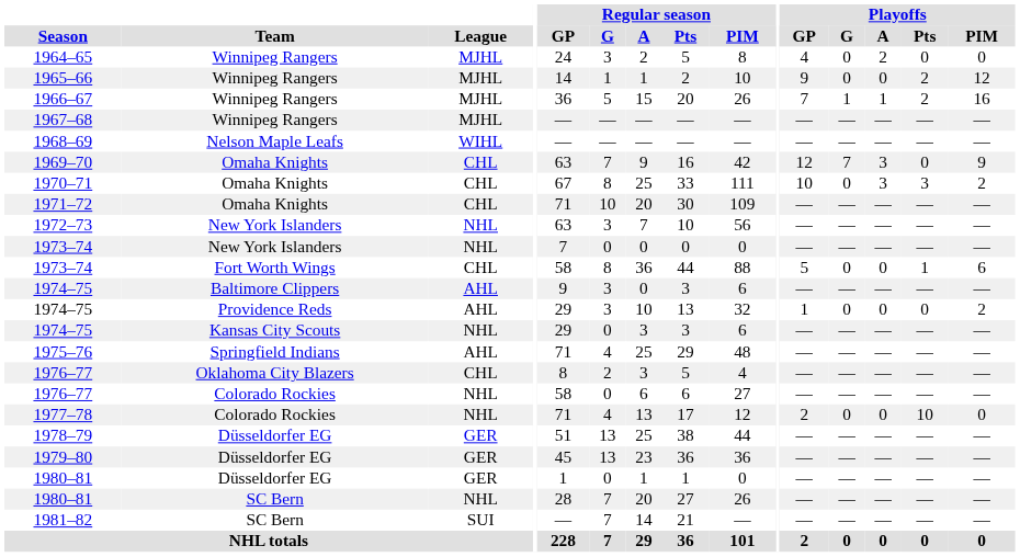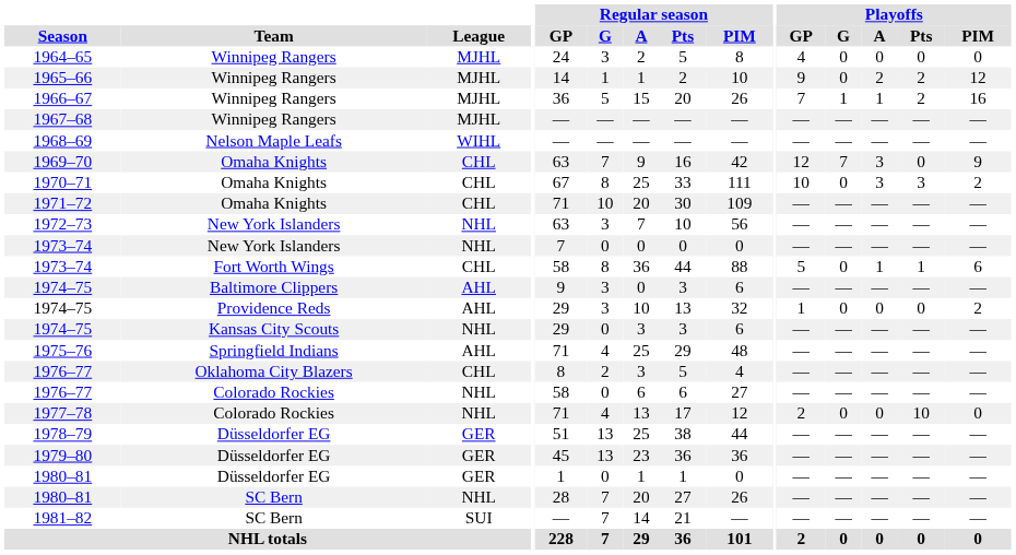 <table border="0" cellpadding="1" cellspacing="0" style="text-align:center; width:60em">
 <tr bgcolor="#e0e0e0">
 <th colspan="3" bgcolor="#ffffff"></th>
 <th rowspan="100" bgcolor="#ffffff"></th>
 <th colspan="5"><a href='#'>Regular season</a></th>
 <th rowspan="100" bgcolor="#ffffff"></th>
 <th colspan="5"><a href='#'>Playoffs</a></th>
 </tr>
 <tr bgcolor="#e0e0e0">
 <th><a href='#'>Season</a></th>
 <th>Team</th>
 <th>League</th>
 <th>GP</th>
 <th><a href='#'>G</a></th>
 <th><a href='#'>A</a></th>
 <th><a href='#'>Pts</a></th>
 <th><a href='#'>PIM</a></th>
 <th>GP</th>
 <th>G</th>
 <th>A</th>
 <th>Pts</th>
 <th>PIM</th>
 </tr>
 <tr>
 <td><a href='#'>1964–65</a></td>
 <td><a href='#'>Winnipeg Rangers</a></td>
 <td><a href='#'>MJHL</a></td>
 <td>24</td>
 <td>3</td>
 <td>2</td>
 <td>5</td>
 <td>8</td>
 <td>4</td>
 <td>0</td>
-<td>2</td>
+<td>0</td>
 <td>0</td>
 <td>0</td>
 </tr>
 <tr bgcolor="#f0f0f0">
 <td><a href='#'>1965–66</a></td>
 <td>Winnipeg Rangers</td>
 <td>MJHL</td>
 <td>14</td>
 <td>1</td>
 <td>1</td>
 <td>2</td>
 <td>10</td>
 <td>9</td>
 <td>0</td>
-<td>0</td>
+<td>2</td>
 <td>2</td>
 <td>12</td>
 </tr>
 <tr>
 <td><a href='#'>1966–67</a></td>
 <td>Winnipeg Rangers</td>
 <td>MJHL</td>
 <td>36</td>
 <td>5</td>
 <td>15</td>
 <td>20</td>
 <td>26</td>
 <td>7</td>
 <td>1</td>
 <td>1</td>
 <td>2</td>
 <td>16</td>
 </tr>
 <tr bgcolor="#f0f0f0">
 <td><a href='#'>1967–68</a></td>
 <td>Winnipeg Rangers</td>
 <td>MJHL</td>
 <td>—</td>
 <td>—</td>
 <td>—</td>
 <td>—</td>
 <td>—</td>
 <td>—</td>
 <td>—</td>
 <td>—</td>
 <td>—</td>
 <td>—</td>
 </tr>
 <tr>
 <td><a href='#'>1968–69</a></td>
 <td><a href='#'>Nelson Maple Leafs</a></td>
 <td><a href='#'>WIHL</a></td>
 <td>—</td>
 <td>—</td>
 <td>—</td>
 <td>—</td>
 <td>—</td>
 <td>—</td>
 <td>—</td>
 <td>—</td>
 <td>—</td>
 <td>—</td>
 </tr>
 <tr bgcolor="#f0f0f0">
 <td><a href='#'>1969–70</a></td>
 <td><a href='#'>Omaha Knights</a></td>
 <td><a href='#'>CHL</a></td>
 <td>63</td>
 <td>7</td>
 <td>9</td>
 <td>16</td>
 <td>42</td>
 <td>12</td>
 <td>7</td>
 <td>3</td>
 <td>0</td>
 <td>9</td>
 </tr>
 <tr>
 <td><a href='#'>1970–71</a></td>
 <td>Omaha Knights</td>
 <td>CHL</td>
 <td>67</td>
 <td>8</td>
 <td>25</td>
 <td>33</td>
 <td>111</td>
 <td>10</td>
 <td>0</td>
 <td>3</td>
 <td>3</td>
 <td>2</td>
 </tr>
 <tr bgcolor="#f0f0f0">
 <td><a href='#'>1971–72</a></td>
 <td>Omaha Knights</td>
 <td>CHL</td>
 <td>71</td>
 <td>10</td>
 <td>20</td>
 <td>30</td>
 <td>109</td>
 <td>—</td>
 <td>—</td>
 <td>—</td>
 <td>—</td>
 <td>—</td>
 </tr>
 <tr>
 <td><a href='#'>1972–73</a></td>
 <td><a href='#'>New York Islanders</a></td>
 <td><a href='#'>NHL</a></td>
 <td>63</td>
 <td>3</td>
 <td>7</td>
 <td>10</td>
 <td>56</td>
 <td>—</td>
 <td>—</td>
 <td>—</td>
 <td>—</td>
 <td>—</td>
 </tr>
 <tr bgcolor="#f0f0f0">
 <td><a href='#'>1973–74</a></td>
 <td>New York Islanders</td>
 <td>NHL</td>
 <td>7</td>
 <td>0</td>
 <td>0</td>
 <td>0</td>
 <td>0</td>
 <td>—</td>
 <td>—</td>
 <td>—</td>
 <td>—</td>
 <td>—</td>
 </tr>
 <tr>
 <td><a href='#'>1973–74</a></td>
 <td><a href='#'>Fort Worth Wings</a></td>
 <td>CHL</td>
 <td>58</td>
 <td>8</td>
 <td>36</td>
 <td>44</td>
 <td>88</td>
 <td>5</td>
 <td>0</td>
-<td>0</td>
+<td>1</td>
 <td>1</td>
 <td>6</td>
 </tr>
 <tr bgcolor="#f0f0f0">
 <td><a href='#'>1974–75</a></td>
 <td><a href='#'>Baltimore Clippers</a></td>
 <td><a href='#'>AHL</a></td>
 <td>9</td>
 <td>3</td>
 <td>0</td>
 <td>3</td>
 <td>6</td>
 <td>—</td>
 <td>—</td>
 <td>—</td>
 <td>—</td>
 <td>—</td>
 </tr>
 <tr>
 <td>1974–75</td>
 <td><a href='#'>Providence Reds</a></td>
 <td>AHL</td>
 <td>29</td>
 <td>3</td>
 <td>10</td>
 <td>13</td>
 <td>32</td>
 <td>1</td>
 <td>0</td>
 <td>0</td>
 <td>0</td>
 <td>2</td>
 </tr>
 <tr bgcolor="#f0f0f0">
 <td><a href='#'>1974–75</a></td>
 <td><a href='#'>Kansas City Scouts</a></td>
 <td>NHL</td>
 <td>29</td>
 <td>0</td>
 <td>3</td>
 <td>3</td>
 <td>6</td>
 <td>—</td>
 <td>—</td>
 <td>—</td>
 <td>—</td>
 <td>—</td>
 </tr>
 <tr>
 <td><a href='#'>1975–76</a></td>
 <td><a href='#'>Springfield Indians</a></td>
 <td>AHL</td>
 <td>71</td>
 <td>4</td>
 <td>25</td>
 <td>29</td>
 <td>48</td>
 <td>—</td>
 <td>—</td>
 <td>—</td>
 <td>—</td>
 <td>—</td>
 </tr>
 <tr bgcolor="#f0f0f0">
 <td><a href='#'>1976–77</a></td>
 <td><a href='#'>Oklahoma City Blazers</a></td>
 <td>CHL</td>
 <td>8</td>
 <td>2</td>
 <td>3</td>
 <td>5</td>
 <td>4</td>
 <td>—</td>
 <td>—</td>
 <td>—</td>
 <td>—</td>
 <td>—</td>
 </tr>
 <tr>
 <td><a href='#'>1976–77</a></td>
 <td><a href='#'>Colorado Rockies</a></td>
 <td>NHL</td>
 <td>58</td>
 <td>0</td>
 <td>6</td>
 <td>6</td>
 <td>27</td>
 <td>—</td>
 <td>—</td>
 <td>—</td>
 <td>—</td>
 <td>—</td>
 </tr>
 <tr bgcolor="#f0f0f0">
 <td><a href='#'>1977–78</a></td>
 <td>Colorado Rockies</td>
 <td>NHL</td>
 <td>71</td>
 <td>4</td>
 <td>13</td>
 <td>17</td>
 <td>12</td>
 <td>2</td>
 <td>0</td>
 <td>0</td>
 <td>10</td>
 <td>0</td>
 </tr>
 <tr>
 <td><a href='#'>1978–79</a></td>
 <td><a href='#'>Düsseldorfer EG</a></td>
 <td><a href='#'>GER</a></td>
 <td>51</td>
 <td>13</td>
 <td>25</td>
 <td>38</td>
 <td>44</td>
 <td>—</td>
 <td>—</td>
 <td>—</td>
 <td>—</td>
 <td>—</td>
 </tr>
 <tr bgcolor="#f0f0f0">
 <td><a href='#'>1979–80</a></td>
 <td>Düsseldorfer EG</td>
 <td>GER</td>
 <td>45</td>
 <td>13</td>
 <td>23</td>
 <td>36</td>
 <td>36</td>
 <td>—</td>
 <td>—</td>
 <td>—</td>
 <td>—</td>
 <td>—</td>
 </tr>
 <tr>
 <td><a href='#'>1980–81</a></td>
 <td>Düsseldorfer EG</td>
 <td>GER</td>
 <td>1</td>
 <td>0</td>
 <td>1</td>
 <td>1</td>
 <td>0</td>
 <td>—</td>
 <td>—</td>
 <td>—</td>
 <td>—</td>
 <td>—</td>
 </tr>
 <tr bgcolor="#f0f0f0">
 <td><a href='#'>1980–81</a></td>
 <td><a href='#'>SC Bern</a></td>
 <td>NHL</td>
 <td>28</td>
 <td>7</td>
 <td>20</td>
 <td>27</td>
 <td>26</td>
 <td>—</td>
 <td>—</td>
 <td>—</td>
 <td>—</td>
 <td>—</td>
 </tr>
 <tr>
 <td><a href='#'>1981–82</a></td>
 <td>SC Bern</td>
 <td>SUI</td>
 <td>—</td>
 <td>7</td>
 <td>14</td>
 <td>21</td>
 <td>—</td>
 <td>—</td>
 <td>—</td>
 <td>—</td>
 <td>—</td>
 <td>—</td>
 </tr>
 <tr bgcolor="#e0e0e0">
 <th colspan="3">NHL totals</th>
 <th>228</th>
 <th>7</th>
 <th>29</th>
 <th>36</th>
 <th>101</th>
 <th>2</th>
 <th>0</th>
 <th>0</th>
 <th>0</th>
 <th>0</th>
 </tr>
 </table>
